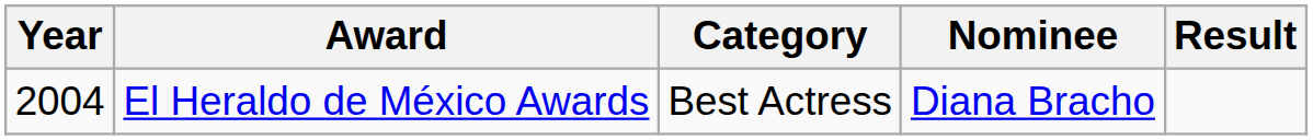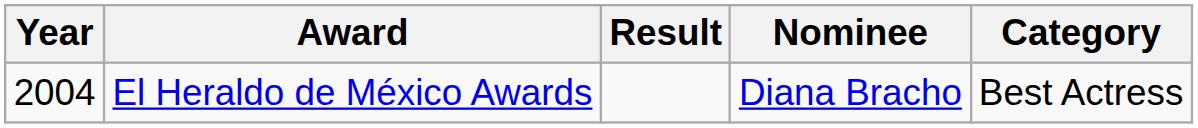 <table class="wikitable plainrowheaders" style="text-align:center;">
 <tr>
 <th scope="col">Year</th>
 <th scope="col">Award</th>
+<th scope="col">Result</th>
+<th scope="col">Nominee</th>
 <th scope="col">Category</th>
-<th scope="col">Nominee</th>
-<th scope="col">Result</th>
 </tr>
 <tr>
 <td>2004</td>
 <td><a href='#'>El Heraldo de México Awards</a></td>
+<td></td>
+<td><a href='#'>Diana Bracho</a></td>
 <td>Best Actress</td>
-<td><a href='#'>Diana Bracho</a></td>
-<td></td>
 </tr>
 </table>
